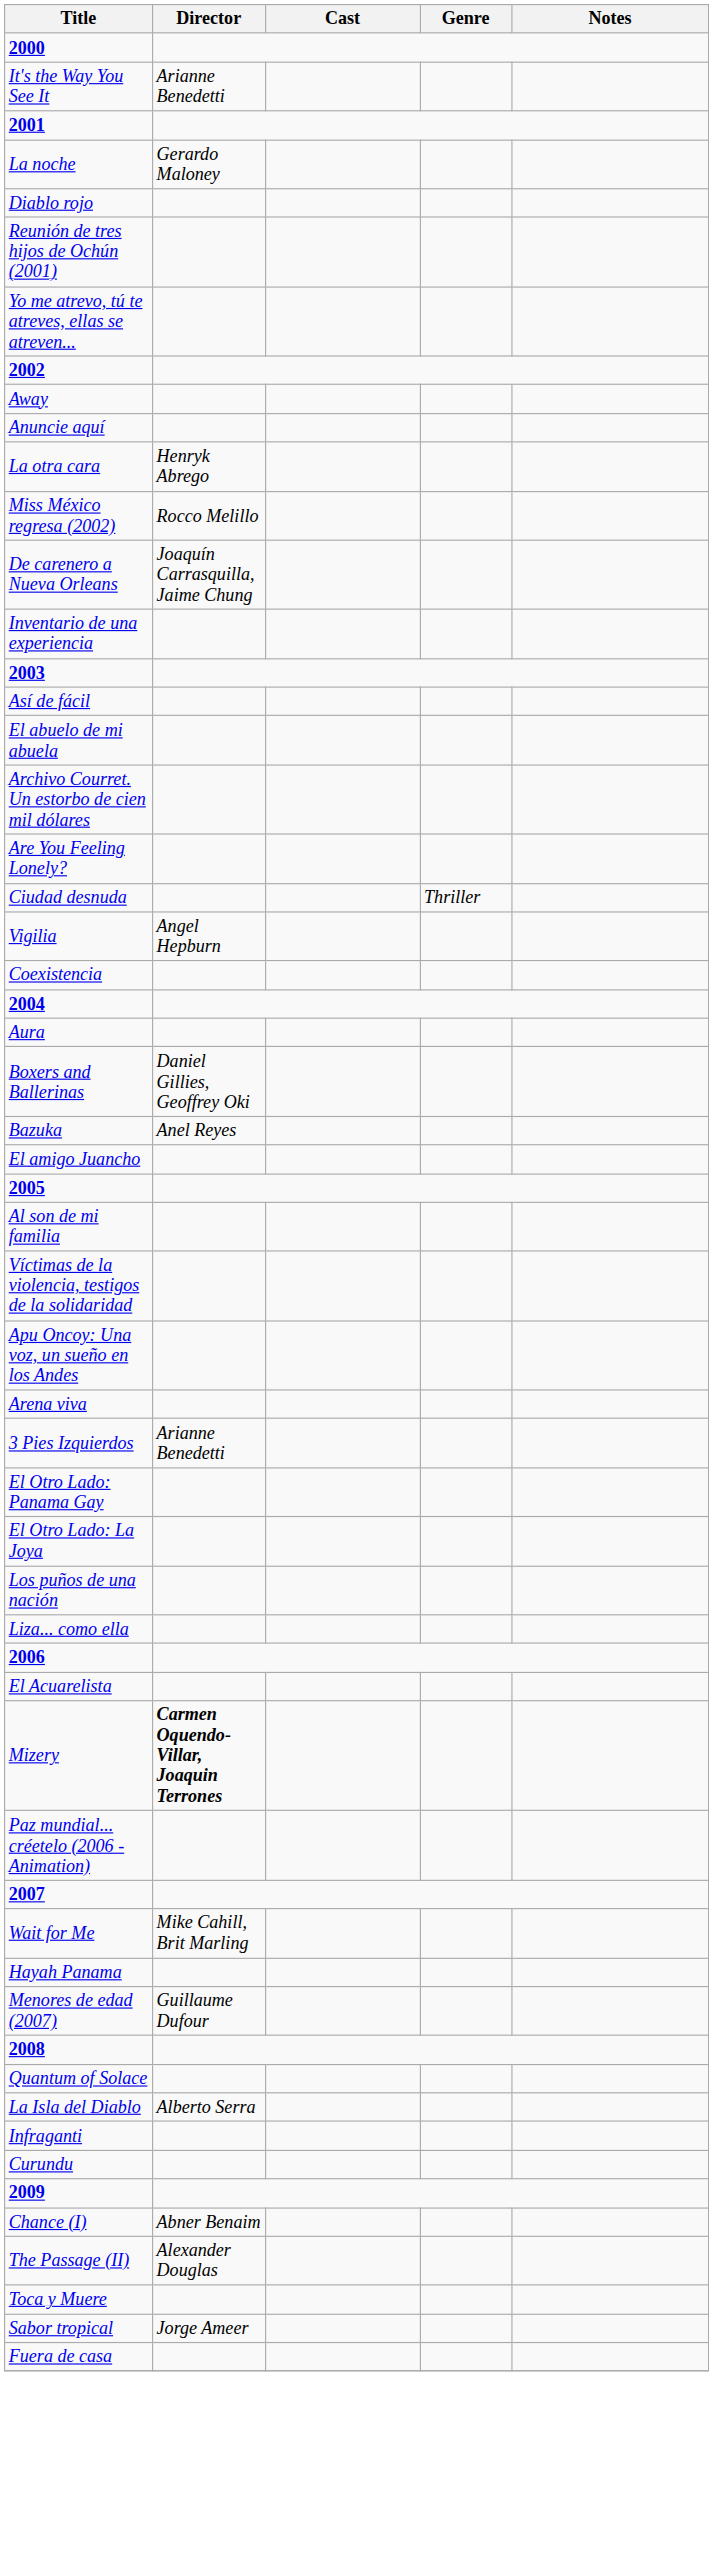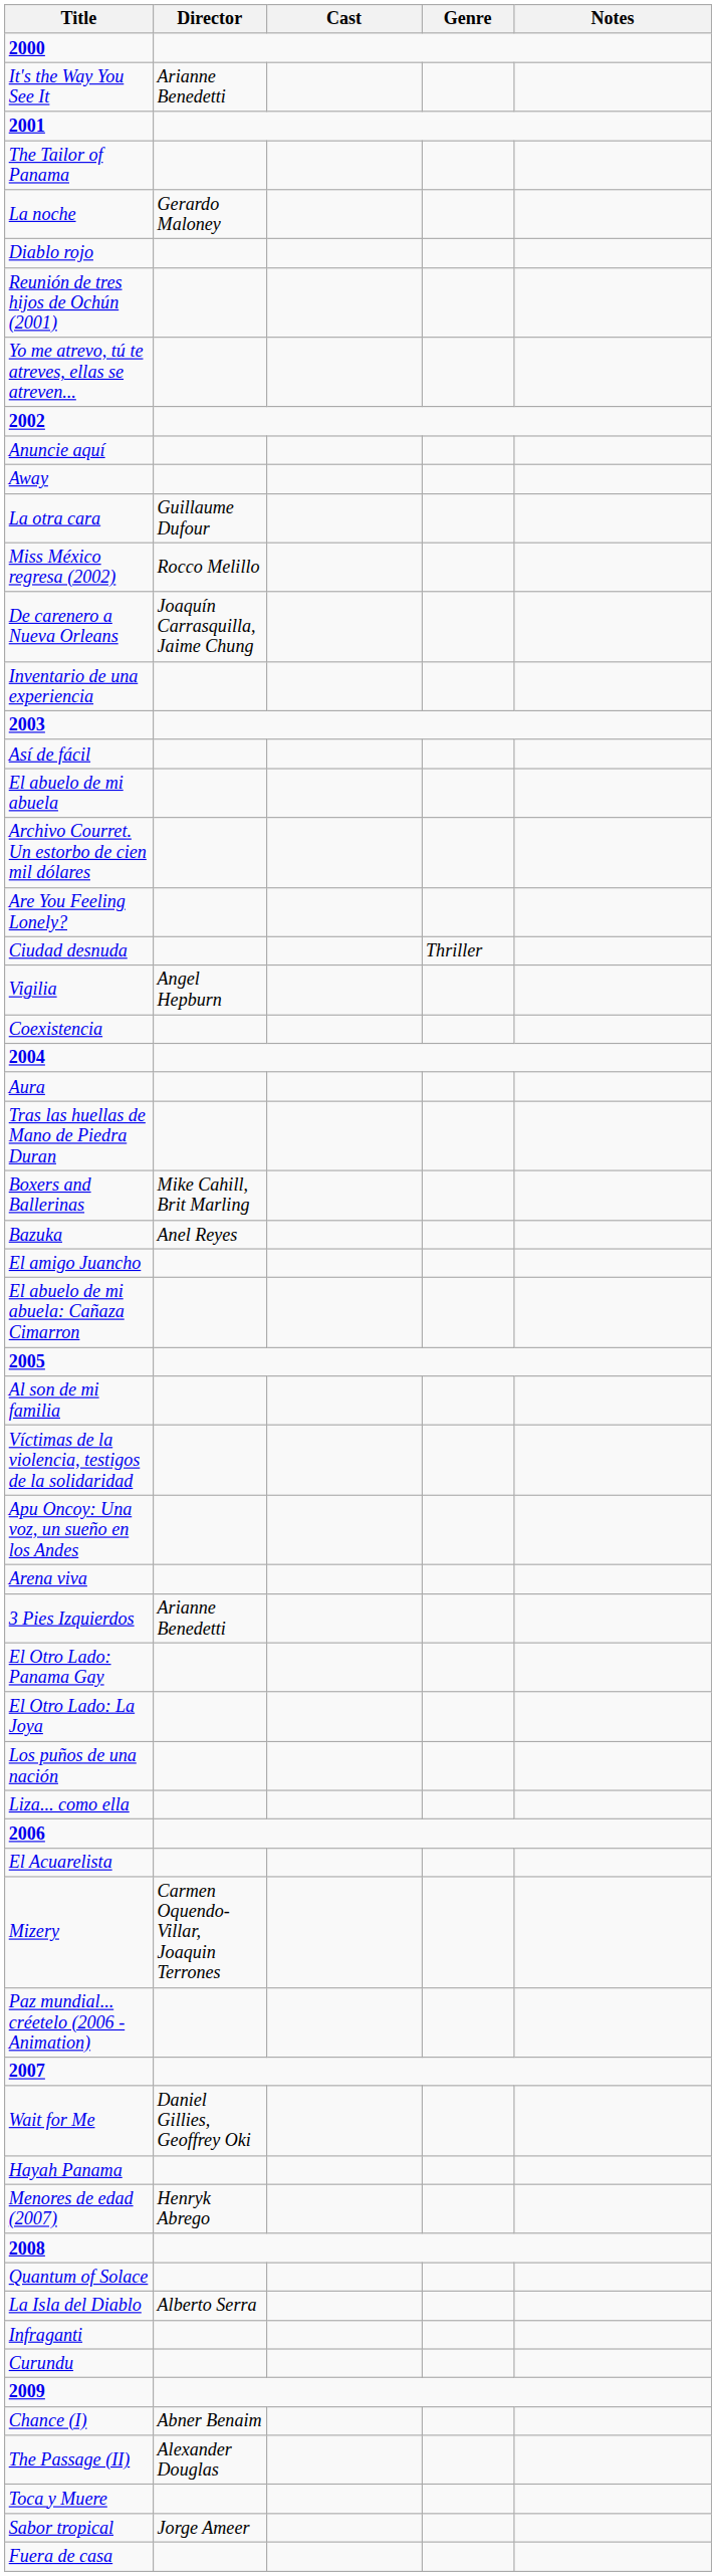 <table class="wikitable" width= "100%">
 <tr>
 <th width=21%>Title</th>
 <th width=16%>Director</th>
 <th width=22%>Cast</th>
 <th width=13%>Genre</th>
 <th width=28%>Notes</th>
 </tr>
 <tr>
 <td><strong><a href='#'>2000</a></strong></td>
 </tr>
 <tr>
 <td><em><a href='#'>It's the Way You See It</a></em></td>
 <td><em>Arianne Benedetti</em></td>
 <td></td>
 <td></td>
 <td></td>
 </tr>
 <tr>
 <td><strong><a href='#'>2001</a></strong></td>
+</tr>
+<tr>
+<td><em><a href='#'>The Tailor of Panama</a></em></td>
+<td></td>
+<td></td>
+<td></td>
+<td></td>
 </tr>
 <tr>
 <td><em><a href='#'>La noche</a></em></td>
 <td><em>Gerardo Maloney</em></td>
 <td></td>
 <td></td>
 <td></td>
 </tr>
 <tr>
 <td><em><a href='#'>Diablo rojo</a></em></td>
 <td></td>
 <td></td>
 <td></td>
 <td></td>
 </tr>
 <tr>
 <td><em><a href='#'>Reunión de tres hijos de Ochún (2001)</a></em></td>
 <td></td>
 <td></td>
 <td></td>
 <td></td>
 </tr>
 <tr>
 <td><em><a href='#'>Yo me atrevo, tú te atreves, ellas se atreven...</a></em></td>
 <td></td>
 <td></td>
 <td></td>
 <td></td>
 </tr>
 <tr>
 <td><strong><a href='#'>2002</a></strong></td>
 </tr>
 <tr>
+<td><em><a href='#'>Anuncie aquí</a></em></td>
+<td></td>
+<td></td>
+<td></td>
+<td></td>
+</tr>
+<tr>
 <td><em><a href='#'>Away</a></em></td>
 <td></td>
 <td></td>
 <td></td>
 <td></td>
 </tr>
 <tr>
-<td><em><a href='#'>Anuncie aquí</a></em></td>
-<td></td>
-<td></td>
-<td></td>
-<td></td>
-</tr>
-<tr>
 <td><em><a href='#'>La otra cara</a></em></td>
-<td><em>Henryk Abrego</em></td>
+<td><em>Guillaume Dufour</em></td>
 <td></td>
 <td></td>
 <td></td>
 </tr>
 <tr>
 <td><em><a href='#'>Miss México regresa (2002)</a></em></td>
 <td><em>Rocco Melillo</em></td>
 <td></td>
 <td></td>
 <td></td>
 </tr>
 <tr>
 <td><em><a href='#'>De carenero a Nueva Orleans</a></em></td>
 <td><em>Joaquín Carrasquilla, Jaime Chung</em></td>
 <td></td>
 <td></td>
 <td></td>
 </tr>
 <tr>
 <td><em><a href='#'>Inventario de una experiencia</a></em></td>
 <td></td>
 <td></td>
 <td></td>
 <td></td>
 </tr>
 <tr>
 <td><strong><a href='#'>2003</a></strong></td>
 </tr>
 <tr>
 <td><em><a href='#'>Así de fácil</a></em></td>
 <td></td>
 <td></td>
 <td></td>
 <td></td>
 </tr>
 <tr>
 <td><em><a href='#'>El abuelo de mi abuela</a></em></td>
 <td></td>
 <td></td>
 <td></td>
 <td></td>
 </tr>
 <tr>
 <td><em><a href='#'>Archivo Courret. Un estorbo de cien mil dólares</a> </em></td>
 <td></td>
 <td></td>
 <td></td>
 <td></td>
 </tr>
 <tr>
 <td><em><a href='#'>Are You Feeling Lonely?</a> </em></td>
 <td></td>
 <td></td>
 <td></td>
 <td></td>
 </tr>
 <tr>
 <td><em><a href='#'>Ciudad desnuda</a> </em></td>
 <td></td>
 <td></td>
 <td><em>Thriller</em></td>
 <td></td>
 </tr>
 <tr>
 <td><em><a href='#'>Vigilia</a> </em></td>
 <td><em>Angel Hepburn</em></td>
 <td></td>
 <td></td>
 <td></td>
 </tr>
 <tr>
 <td><em><a href='#'>Coexistencia</a> </em></td>
 <td></td>
 <td></td>
 <td></td>
 <td></td>
 </tr>
 <tr>
 <td><strong><a href='#'>2004</a></strong></td>
 </tr>
 <tr>
 <td><em><a href='#'>Aura</a></em></td>
 <td></td>
 <td></td>
 <td></td>
 <td></td>
 </tr>
 <tr>
+<td><em><a href='#'>Tras las huellas de Mano de Piedra Duran</a></em></td>
+<td></td>
+<td></td>
+<td></td>
+<td></td>
+</tr>
+<tr>
 <td><em><a href='#'>Boxers and Ballerinas</a></em></td>
-<td><em>Daniel Gillies, Geoffrey Oki</em></td>
+<td><em>Mike Cahill, Brit Marling</em></td>
 <td></td>
 <td></td>
 <td></td>
 </tr>
 <tr>
 <td><em><a href='#'>Bazuka</a></em></td>
 <td><em>Anel Reyes</em></td>
 <td></td>
 <td></td>
 <td></td>
 </tr>
 <tr>
 <td><em><a href='#'>El amigo Juancho</a></em></td>
+<td></td>
+<td></td>
+<td></td>
+<td></td>
+</tr>
+<tr>
+<td><em><a href='#'>El abuelo de mi abuela: Cañaza Cimarron</a></em></td>
 <td></td>
 <td></td>
 <td></td>
 <td></td>
 </tr>
 <tr>
 <td><strong><a href='#'>2005</a></strong></td>
 </tr>
 <tr>
 <td><em><a href='#'>Al son de mi familia</a></em></td>
 <td></td>
 <td></td>
 <td></td>
 <td></td>
 </tr>
 <tr>
 <td><em><a href='#'>Víctimas de la violencia, testigos de la solidaridad</a></em></td>
 <td></td>
 <td></td>
 <td></td>
 <td></td>
 </tr>
 <tr>
 <td><em><a href='#'>Apu Oncoy: Una voz, un sueño en los Andes</a></em></td>
 <td></td>
 <td></td>
 <td></td>
 <td></td>
 </tr>
 <tr>
 <td><em><a href='#'>Arena viva</a></em></td>
 <td></td>
 <td></td>
 <td></td>
 <td></td>
 </tr>
 <tr>
 <td><em><a href='#'>3 Pies Izquierdos</a></em></td>
 <td><em>Arianne Benedetti</em></td>
 <td></td>
 <td></td>
 <td></td>
 </tr>
 <tr>
 <td><em><a href='#'>El Otro Lado: Panama Gay</a></em></td>
 <td></td>
 <td></td>
 <td></td>
 <td></td>
 </tr>
 <tr>
 <td><em><a href='#'>El Otro Lado: La Joya </a></em></td>
 <td></td>
 <td></td>
 <td></td>
 <td></td>
 </tr>
 <tr>
 <td><em><a href='#'>Los puños de una nación</a></em></td>
 <td></td>
 <td></td>
 <td></td>
 <td></td>
 </tr>
 <tr>
 <td><em><a href='#'>Liza... como ella</a></em></td>
 <td></td>
 <td></td>
 <td></td>
 <td></td>
 </tr>
 <tr>
 <td><strong><a href='#'>2006</a></strong></td>
 </tr>
 <tr>
 <td><em><a href='#'>El Acuarelista</a></em></td>
 <td></td>
 <td></td>
 <td></td>
 <td></td>
 </tr>
 <tr>
 <td><em><a href='#'>Mizery</a></em></td>
-<td><strong><em>Carmen Oquendo-Villar, Joaquin Terrones </em></strong></td>
+<td><em>Carmen Oquendo-Villar, Joaquin Terrones </em></td>
 <td></td>
 <td></td>
 <td></td>
 </tr>
 <tr>
 <td><em><a href='#'>Paz mundial... créetelo (2006 - Animation)</a></em></td>
 <td></td>
 <td></td>
 <td></td>
 <td></td>
 </tr>
 <tr>
 <td><strong><a href='#'>2007</a></strong></td>
 </tr>
 <tr>
 <td><em><a href='#'>Wait for Me</a></em></td>
-<td><em>Mike Cahill, Brit Marling</em></td>
+<td><em>Daniel Gillies, Geoffrey Oki</em></td>
 <td></td>
 <td></td>
 <td></td>
 </tr>
 <tr>
 <td><em><a href='#'>Hayah Panama</a></em></td>
 <td></td>
 <td></td>
 <td></td>
 <td></td>
 </tr>
 <tr>
 <td><em><a href='#'>Menores de edad (2007)</a></em></td>
-<td><em>Guillaume Dufour</em></td>
+<td><em>Henryk Abrego</em></td>
 <td></td>
 <td></td>
 <td></td>
 </tr>
 <tr>
 <td><strong><a href='#'>2008</a></strong></td>
 </tr>
 <tr>
 <td><em><a href='#'>Quantum of Solace</a></em></td>
 <td></td>
 <td></td>
 <td></td>
 <td></td>
 </tr>
 <tr>
 <td><em><a href='#'>La Isla del Diablo</a></em></td>
 <td><em>Alberto Serra</em></td>
 <td></td>
 <td></td>
 <td></td>
 </tr>
 <tr>
 <td><em><a href='#'>Infraganti</a></em></td>
 <td></td>
 <td></td>
 <td></td>
 <td></td>
 </tr>
 <tr>
 <td><em><a href='#'>Curundu</a></em></td>
 <td></td>
 <td></td>
 <td></td>
 <td></td>
 </tr>
 <tr>
 <td><strong><a href='#'>2009</a></strong></td>
 </tr>
 <tr>
 <td><em><a href='#'>Chance (I)</a></em></td>
 <td><em>Abner Benaim </em></td>
 <td></td>
 <td></td>
 <td></td>
 </tr>
 <tr>
 <td><em><a href='#'>The Passage (II)</a></em></td>
 <td><em>Alexander Douglas</em></td>
 <td></td>
 <td></td>
 <td></td>
 </tr>
 <tr>
 <td><em><a href='#'>Toca y Muere</a></em></td>
 <td></td>
 <td></td>
 <td></td>
 <td></td>
 </tr>
 <tr>
 <td><em><a href='#'>Sabor tropical</a></em></td>
 <td><em>Jorge Ameer</em></td>
 <td></td>
 <td></td>
 <td></td>
 </tr>
 <tr>
 <td><em><a href='#'>Fuera de casa</a></em></td>
 <td></td>
 <td></td>
 <td></td>
 <td></td>
 </tr>
 <tr>
 </tr>
 </table>
